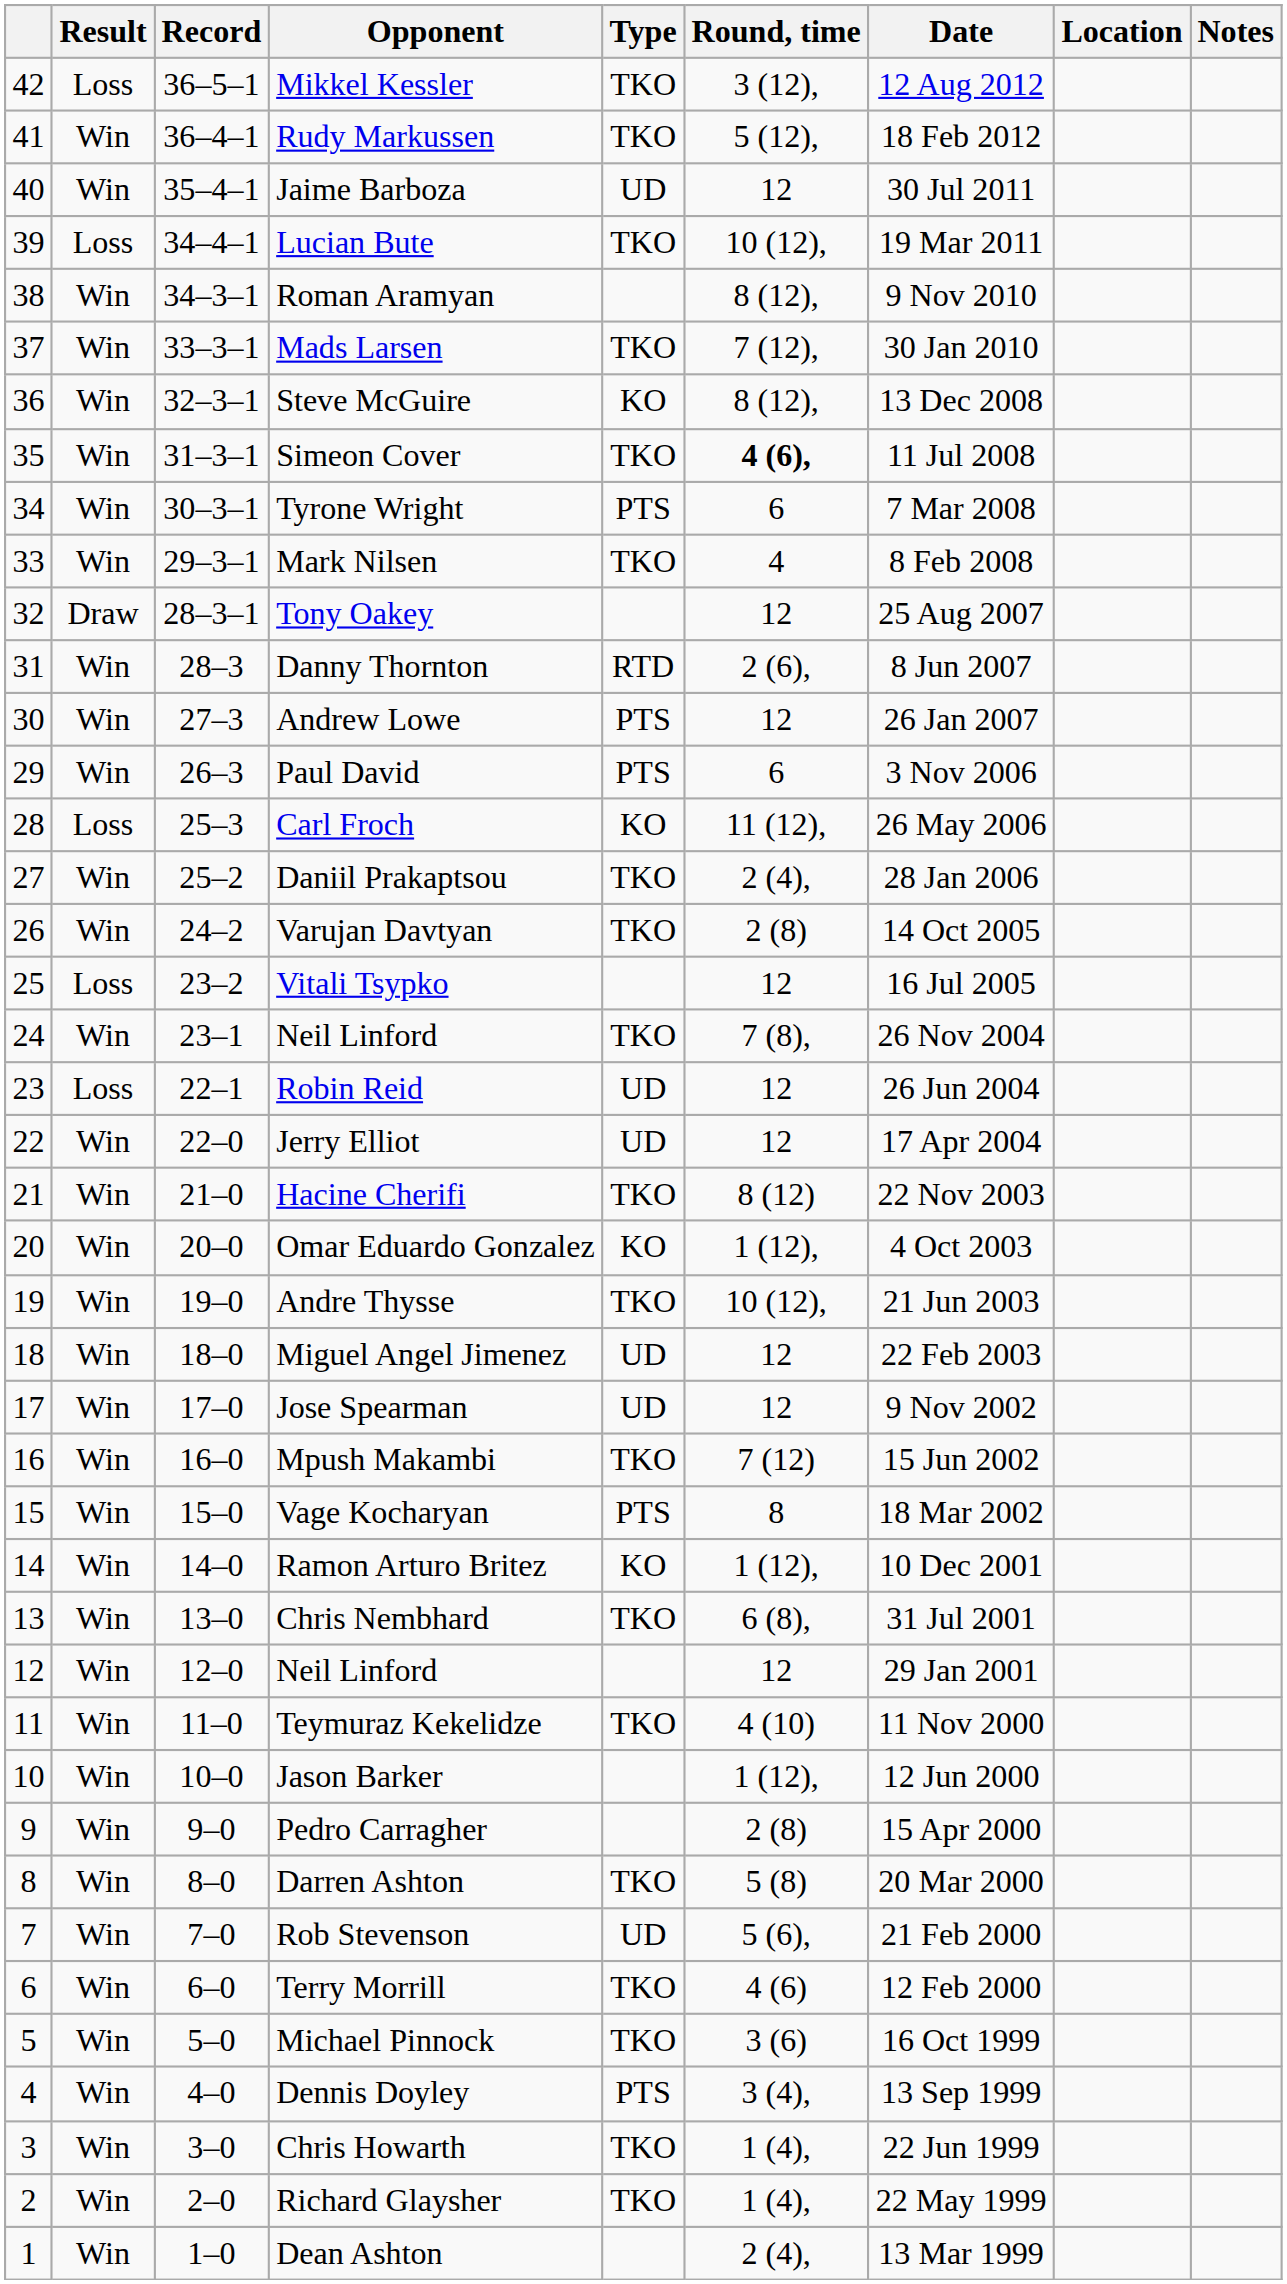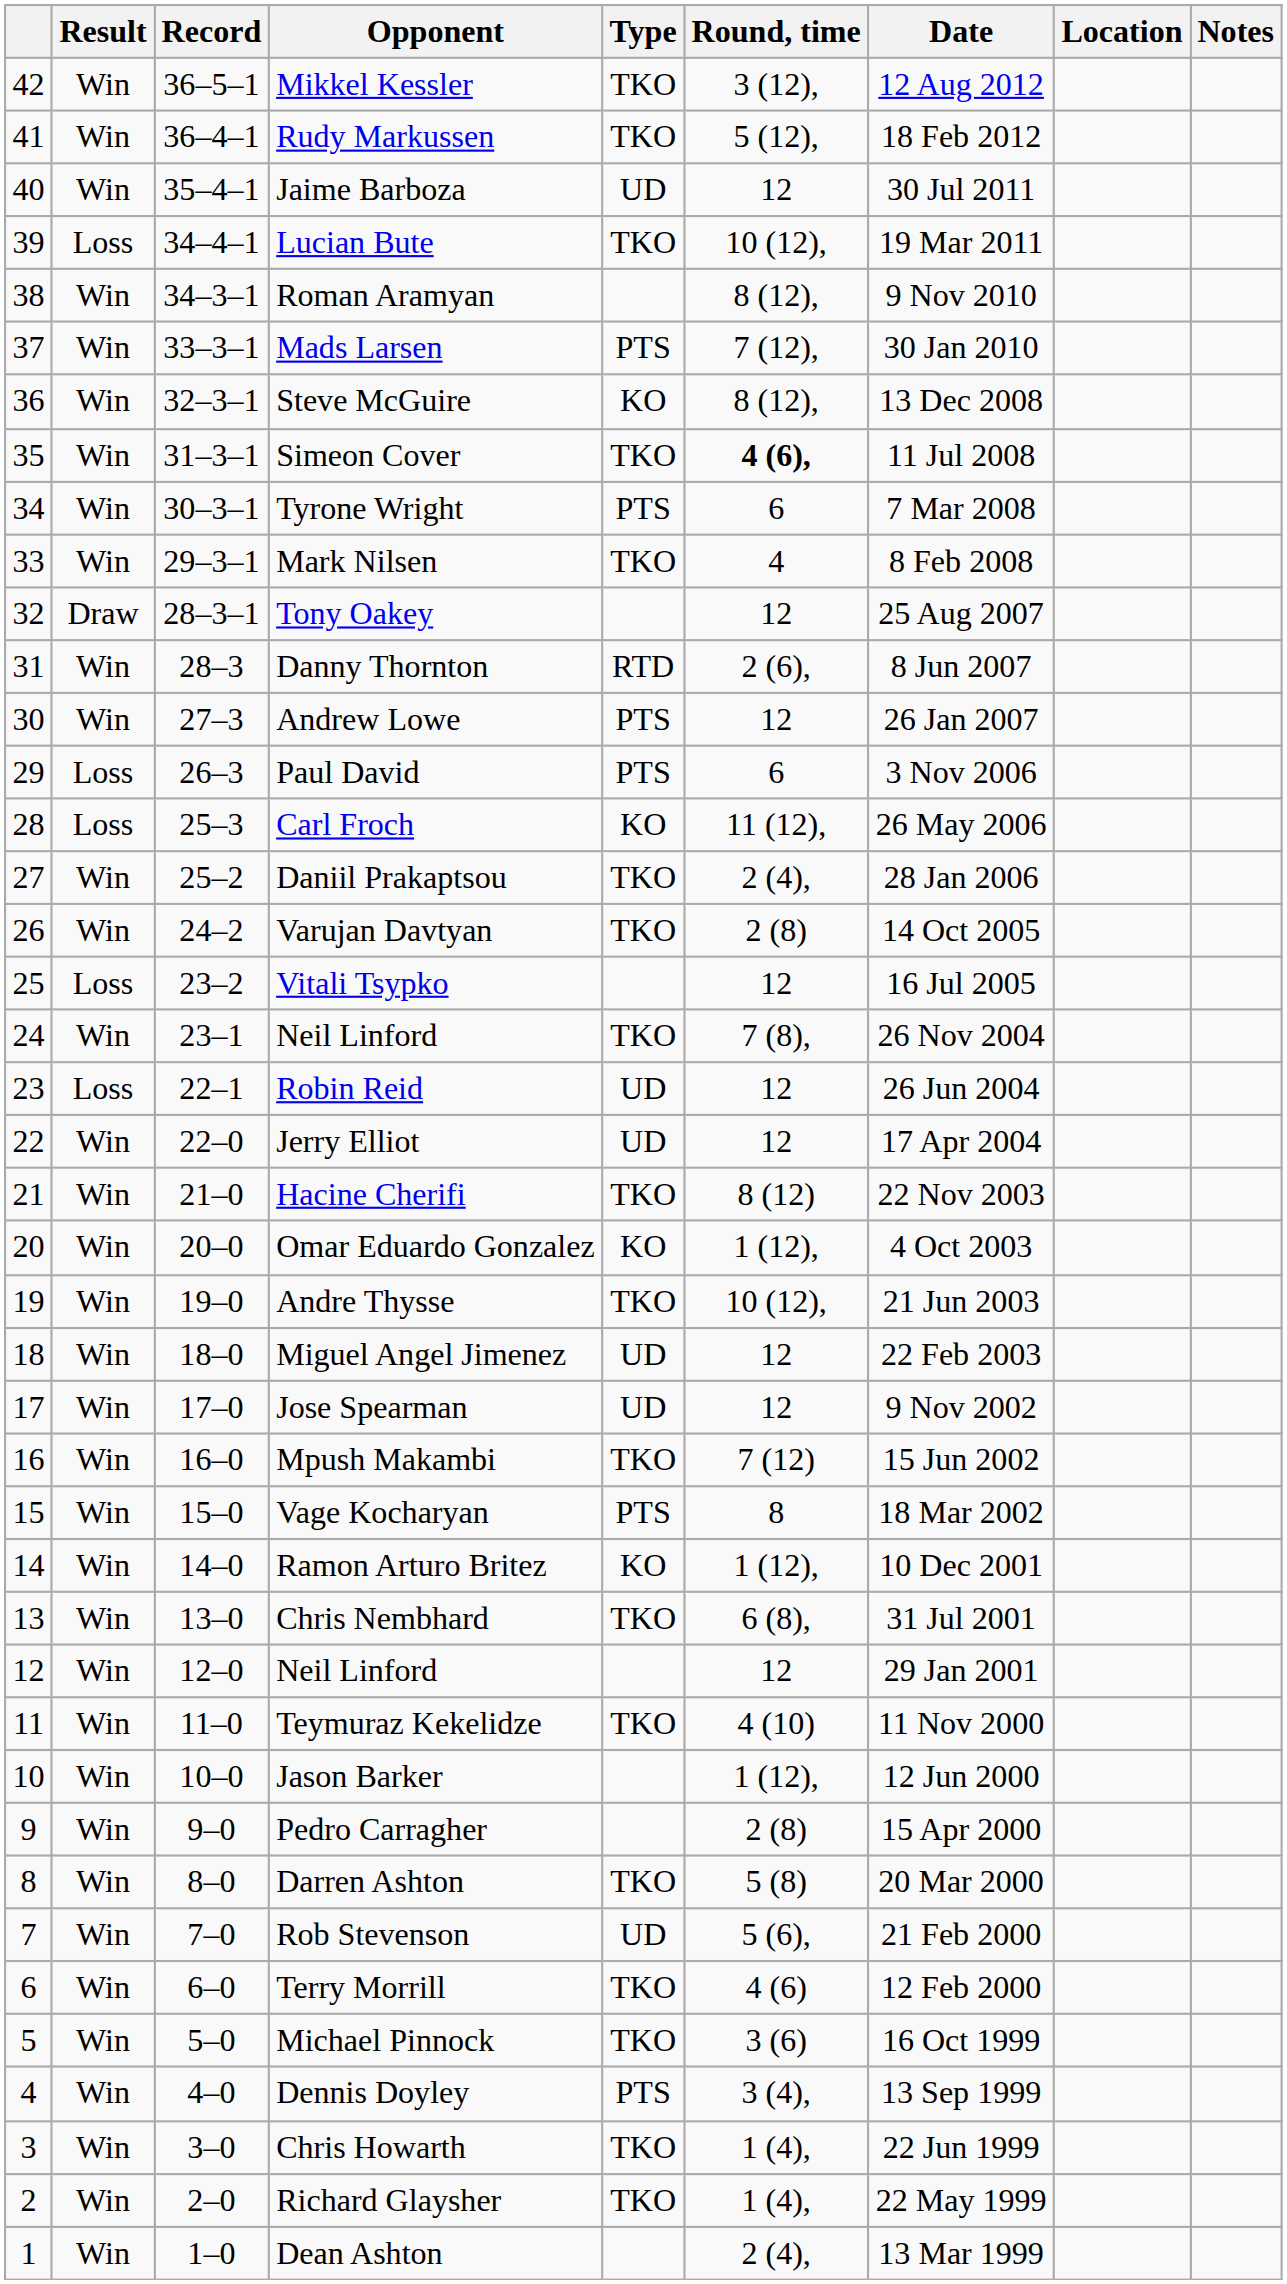 <table class="wikitable" style="text-align:center; font-size:95%">
 <tr>
 <th></th>
 <th>Result</th>
 <th>Record</th>
 <th>Opponent</th>
 <th>Type</th>
 <th>Round, time</th>
 <th>Date</th>
 <th>Location</th>
 <th>Notes</th>
 </tr>
 <tr>
 <td>42</td>
-<td>Loss</td>
+<td>Win</td>
 <td>36–5–1</td>
 <td style="text-align:left;"> <a href='#'>Mikkel Kessler</a></td>
 <td>TKO</td>
 <td>3 (12), </td>
 <td><a href='#'>12 Aug 2012</a></td>
 <td style="text-align:left;"> </td>
 <td style="text-align:left;"></td>
 </tr>
 <tr>
 <td>41</td>
 <td>Win</td>
 <td>36–4–1</td>
 <td style="text-align:left;"> <a href='#'>Rudy Markussen</a></td>
 <td>TKO</td>
 <td>5 (12), </td>
 <td>18 Feb 2012</td>
 <td style="text-align:left;"> </td>
 <td style="text-align:left;"></td>
 </tr>
 <tr>
 <td>40</td>
 <td>Win</td>
 <td>35–4–1</td>
 <td style="text-align:left;"> Jaime Barboza</td>
 <td>UD</td>
 <td>12</td>
 <td>30 Jul 2011</td>
 <td style="text-align:left;"> </td>
 <td style="text-align:left;"></td>
 </tr>
 <tr>
 <td>39</td>
 <td>Loss</td>
 <td>34–4–1</td>
 <td style="text-align:left;"> <a href='#'>Lucian Bute</a></td>
 <td>TKO</td>
 <td>10 (12), </td>
 <td>19 Mar 2011</td>
 <td style="text-align:left;"> </td>
 <td style="text-align:left;"></td>
 </tr>
 <tr>
 <td>38</td>
 <td>Win</td>
 <td>34–3–1</td>
 <td style="text-align:left;"> Roman Aramyan</td>
 <td></td>
 <td>8 (12), </td>
 <td>9 Nov 2010</td>
 <td style="text-align:left;"> </td>
 <td style="text-align:left;"></td>
 </tr>
 <tr>
 <td>37</td>
 <td>Win</td>
 <td>33–3–1</td>
 <td style="text-align:left;"> <a href='#'>Mads Larsen</a></td>
-<td>TKO</td>
+<td>PTS</td>
 <td>7 (12), </td>
 <td>30 Jan 2010</td>
 <td style="text-align:left;"> </td>
 <td style="text-align:left;"></td>
 </tr>
 <tr>
 <td>36</td>
 <td>Win</td>
 <td>32–3–1</td>
 <td style="text-align:left;"> Steve McGuire</td>
 <td>KO</td>
 <td>8 (12), </td>
 <td>13 Dec 2008</td>
 <td style="text-align:left;"> </td>
 <td style="text-align:left;"></td>
 </tr>
 <tr>
 <td>35</td>
 <td>Win</td>
 <td>31–3–1</td>
 <td style="text-align:left;"> Simeon Cover</td>
 <td>TKO</td>
 <td><strong>4 (6), </strong></td>
 <td>11 Jul 2008</td>
 <td style="text-align:left;"> </td>
 <td></td>
 </tr>
 <tr>
 <td>34</td>
 <td>Win</td>
 <td>30–3–1</td>
 <td style="text-align:left;"> Tyrone Wright</td>
 <td>PTS</td>
 <td>6</td>
 <td>7 Mar 2008</td>
 <td style="text-align:left;"> </td>
 <td></td>
 </tr>
 <tr>
 <td>33</td>
 <td>Win</td>
 <td>29–3–1</td>
 <td style="text-align:left;"> Mark Nilsen</td>
 <td>TKO</td>
 <td>4</td>
 <td>8 Feb 2008</td>
 <td style="text-align:left;"> </td>
 <td></td>
 </tr>
 <tr>
 <td>32</td>
 <td>Draw</td>
 <td>28–3–1</td>
 <td style="text-align:left;"> <a href='#'>Tony Oakey</a></td>
 <td></td>
 <td>12</td>
 <td>25 Aug 2007</td>
 <td style="text-align:left;"> </td>
 <td style="text-align:left;"></td>
 </tr>
 <tr>
 <td>31</td>
 <td>Win</td>
 <td>28–3</td>
 <td style="text-align:left;"> Danny Thornton</td>
 <td>RTD</td>
 <td>2 (6), </td>
 <td>8 Jun 2007</td>
 <td style="text-align:left;"> </td>
 <td></td>
 </tr>
 <tr>
 <td>30</td>
 <td>Win</td>
 <td>27–3</td>
 <td style="text-align:left;"> Andrew Lowe</td>
 <td>PTS</td>
 <td>12</td>
 <td>26 Jan 2007</td>
 <td style="text-align:left;"> </td>
 <td></td>
 </tr>
 <tr>
 <td>29</td>
-<td>Win</td>
+<td>Loss</td>
 <td>26–3</td>
 <td style="text-align:left;"> Paul David</td>
 <td>PTS</td>
 <td>6</td>
 <td>3 Nov 2006</td>
 <td style="text-align:left;"> </td>
 <td></td>
 </tr>
 <tr>
 <td>28</td>
 <td>Loss</td>
 <td>25–3</td>
 <td style="text-align:left;"> <a href='#'>Carl Froch</a></td>
 <td>KO</td>
 <td>11 (12), </td>
 <td>26 May 2006</td>
 <td style="text-align:left;"> </td>
 <td style="text-align:left;"></td>
 </tr>
 <tr>
 <td>27</td>
 <td>Win</td>
 <td>25–2</td>
 <td style="text-align:left;"> Daniil Prakaptsou</td>
 <td>TKO</td>
 <td>2 (4), </td>
 <td>28 Jan 2006</td>
 <td style="text-align:left;"> </td>
 <td></td>
 </tr>
 <tr>
 <td>26</td>
 <td>Win</td>
 <td>24–2</td>
 <td style="text-align:left;"> Varujan Davtyan</td>
 <td>TKO</td>
 <td>2 (8)</td>
 <td>14 Oct 2005</td>
 <td style="text-align:left;"> </td>
 <td></td>
 </tr>
 <tr>
 <td>25</td>
 <td>Loss</td>
 <td>23–2</td>
 <td style="text-align:left;"> <a href='#'>Vitali Tsypko</a></td>
 <td></td>
 <td>12</td>
 <td>16 Jul 2005</td>
 <td style="text-align:left;"> </td>
 <td style="text-align:left;"></td>
 </tr>
 <tr>
 <td>24</td>
 <td>Win</td>
 <td>23–1</td>
 <td style="text-align:left;"> Neil Linford</td>
 <td>TKO</td>
 <td>7 (8), </td>
 <td>26 Nov 2004</td>
 <td style="text-align:left;"> </td>
 <td></td>
 </tr>
 <tr>
 <td>23</td>
 <td>Loss</td>
 <td>22–1</td>
 <td style="text-align:left;"> <a href='#'>Robin Reid</a></td>
 <td>UD</td>
 <td>12</td>
 <td>26 Jun 2004</td>
 <td style="text-align:left;"> </td>
 <td style="text-align:left;"></td>
 </tr>
 <tr>
 <td>22</td>
 <td>Win</td>
 <td>22–0</td>
 <td style="text-align:left;"> Jerry Elliot</td>
 <td>UD</td>
 <td>12</td>
 <td>17 Apr 2004</td>
 <td style="text-align:left;"> </td>
 <td style="text-align:left;"></td>
 </tr>
 <tr>
 <td>21</td>
 <td>Win</td>
 <td>21–0</td>
 <td style="text-align:left;"> <a href='#'>Hacine Cherifi</a></td>
 <td>TKO</td>
 <td>8 (12)</td>
 <td>22 Nov 2003</td>
 <td style="text-align:left;"> </td>
 <td style="text-align:left;"></td>
 </tr>
 <tr>
 <td>20</td>
 <td>Win</td>
 <td>20–0</td>
 <td style="text-align:left;"> Omar Eduardo Gonzalez</td>
 <td>KO</td>
 <td>1 (12), </td>
 <td>4 Oct 2003</td>
 <td style="text-align:left;"> </td>
 <td style="text-align:left;"></td>
 </tr>
 <tr>
 <td>19</td>
 <td>Win</td>
 <td>19–0</td>
 <td style="text-align:left;"> Andre Thysse</td>
 <td>TKO</td>
 <td>10 (12), </td>
 <td>21 Jun 2003</td>
 <td style="text-align:left;"> </td>
 <td style="text-align:left;"></td>
 </tr>
 <tr>
 <td>18</td>
 <td>Win</td>
 <td>18–0</td>
 <td style="text-align:left;"> Miguel Angel Jimenez</td>
 <td>UD</td>
 <td>12</td>
 <td>22 Feb 2003</td>
 <td style="text-align:left;"> </td>
 <td style="text-align:left;"></td>
 </tr>
 <tr>
 <td>17</td>
 <td>Win</td>
 <td>17–0</td>
 <td style="text-align:left;"> Jose Spearman</td>
 <td>UD</td>
 <td>12</td>
 <td>9 Nov 2002</td>
 <td style="text-align:left;"> </td>
 <td style="text-align:left;"></td>
 </tr>
 <tr>
 <td>16</td>
 <td>Win</td>
 <td>16–0</td>
 <td style="text-align:left;"> Mpush Makambi</td>
 <td>TKO</td>
 <td>7 (12)</td>
 <td>15 Jun 2002</td>
 <td style="text-align:left;"> </td>
 <td style="text-align:left;"></td>
 </tr>
 <tr>
 <td>15</td>
 <td>Win</td>
 <td>15–0</td>
 <td style="text-align:left;"> Vage Kocharyan</td>
 <td>PTS</td>
 <td>8</td>
 <td>18 Mar 2002</td>
 <td style="text-align:left;"> </td>
 <td></td>
 </tr>
 <tr>
 <td>14</td>
 <td>Win</td>
 <td>14–0</td>
 <td style="text-align:left;"> Ramon Arturo Britez</td>
 <td>KO</td>
 <td>1 (12), </td>
 <td>10 Dec 2001</td>
 <td style="text-align:left;"> </td>
 <td style="text-align:left;"></td>
 </tr>
 <tr>
 <td>13</td>
 <td>Win</td>
 <td>13–0</td>
 <td style="text-align:left;"> Chris Nembhard</td>
 <td>TKO</td>
 <td>6 (8), </td>
 <td>31 Jul 2001</td>
 <td style="text-align:left;"> </td>
 <td></td>
 </tr>
 <tr>
 <td>12</td>
 <td>Win</td>
 <td>12–0</td>
 <td style="text-align:left;"> Neil Linford</td>
 <td></td>
 <td>12</td>
 <td>29 Jan 2001</td>
 <td style="text-align:left;"> </td>
 <td style="text-align:left;"></td>
 </tr>
 <tr>
 <td>11</td>
 <td>Win</td>
 <td>11–0</td>
 <td style="text-align:left;"> Teymuraz Kekelidze</td>
 <td>TKO</td>
 <td>4 (10)</td>
 <td>11 Nov 2000</td>
 <td style="text-align:left;"> </td>
 <td></td>
 </tr>
 <tr>
 <td>10</td>
 <td>Win</td>
 <td>10–0</td>
 <td style="text-align:left;"> Jason Barker</td>
 <td></td>
 <td>1 (12), </td>
 <td>12 Jun 2000</td>
 <td style="text-align:left;"> </td>
 <td></td>
 </tr>
 <tr>
 <td>9</td>
 <td>Win</td>
 <td>9–0</td>
 <td style="text-align:left;"> Pedro Carragher</td>
 <td></td>
 <td>2 (8)</td>
 <td>15 Apr 2000</td>
 <td style="text-align:left;"> </td>
 <td></td>
 </tr>
 <tr>
 <td>8</td>
 <td>Win</td>
 <td>8–0</td>
 <td style="text-align:left;"> Darren Ashton</td>
 <td>TKO</td>
 <td>5 (8)</td>
 <td>20 Mar 2000</td>
 <td style="text-align:left;"> </td>
 <td></td>
 </tr>
 <tr>
 <td>7</td>
 <td>Win</td>
 <td>7–0</td>
 <td style="text-align:left;"> Rob Stevenson</td>
 <td>UD</td>
 <td>5 (6), </td>
 <td>21 Feb 2000</td>
 <td style="text-align:left;"> </td>
 <td></td>
 </tr>
 <tr>
 <td>6</td>
 <td>Win</td>
 <td>6–0</td>
 <td style="text-align:left;"> Terry Morrill</td>
 <td>TKO</td>
 <td>4 (6)</td>
 <td>12 Feb 2000</td>
 <td style="text-align:left;"> </td>
 <td></td>
 </tr>
 <tr>
 <td>5</td>
 <td>Win</td>
 <td>5–0</td>
 <td style="text-align:left;"> Michael Pinnock</td>
 <td>TKO</td>
 <td>3 (6)</td>
 <td>16 Oct 1999</td>
 <td style="text-align:left;"> </td>
 <td></td>
 </tr>
 <tr>
 <td>4</td>
 <td>Win</td>
 <td>4–0</td>
 <td style="text-align:left;"> Dennis Doyley</td>
 <td>PTS</td>
 <td>3 (4), </td>
 <td>13 Sep 1999</td>
 <td style="text-align:left;"> </td>
 <td></td>
 </tr>
 <tr>
 <td>3</td>
 <td>Win</td>
 <td>3–0</td>
 <td style="text-align:left;"> Chris Howarth</td>
 <td>TKO</td>
 <td>1 (4), </td>
 <td>22 Jun 1999</td>
 <td style="text-align:left;"> </td>
 <td></td>
 </tr>
 <tr>
 <td>2</td>
 <td>Win</td>
 <td>2–0</td>
 <td style="text-align:left;"> Richard Glaysher</td>
 <td>TKO</td>
 <td>1 (4), </td>
 <td>22 May 1999</td>
 <td style="text-align:left;"> </td>
 <td></td>
 </tr>
 <tr>
 <td>1</td>
 <td>Win</td>
 <td>1–0</td>
 <td style="text-align:left;"> Dean Ashton</td>
 <td></td>
 <td>2 (4), </td>
 <td>13 Mar 1999</td>
 <td style="text-align:left;"> </td>
 <td></td>
 </tr>
 </table>
